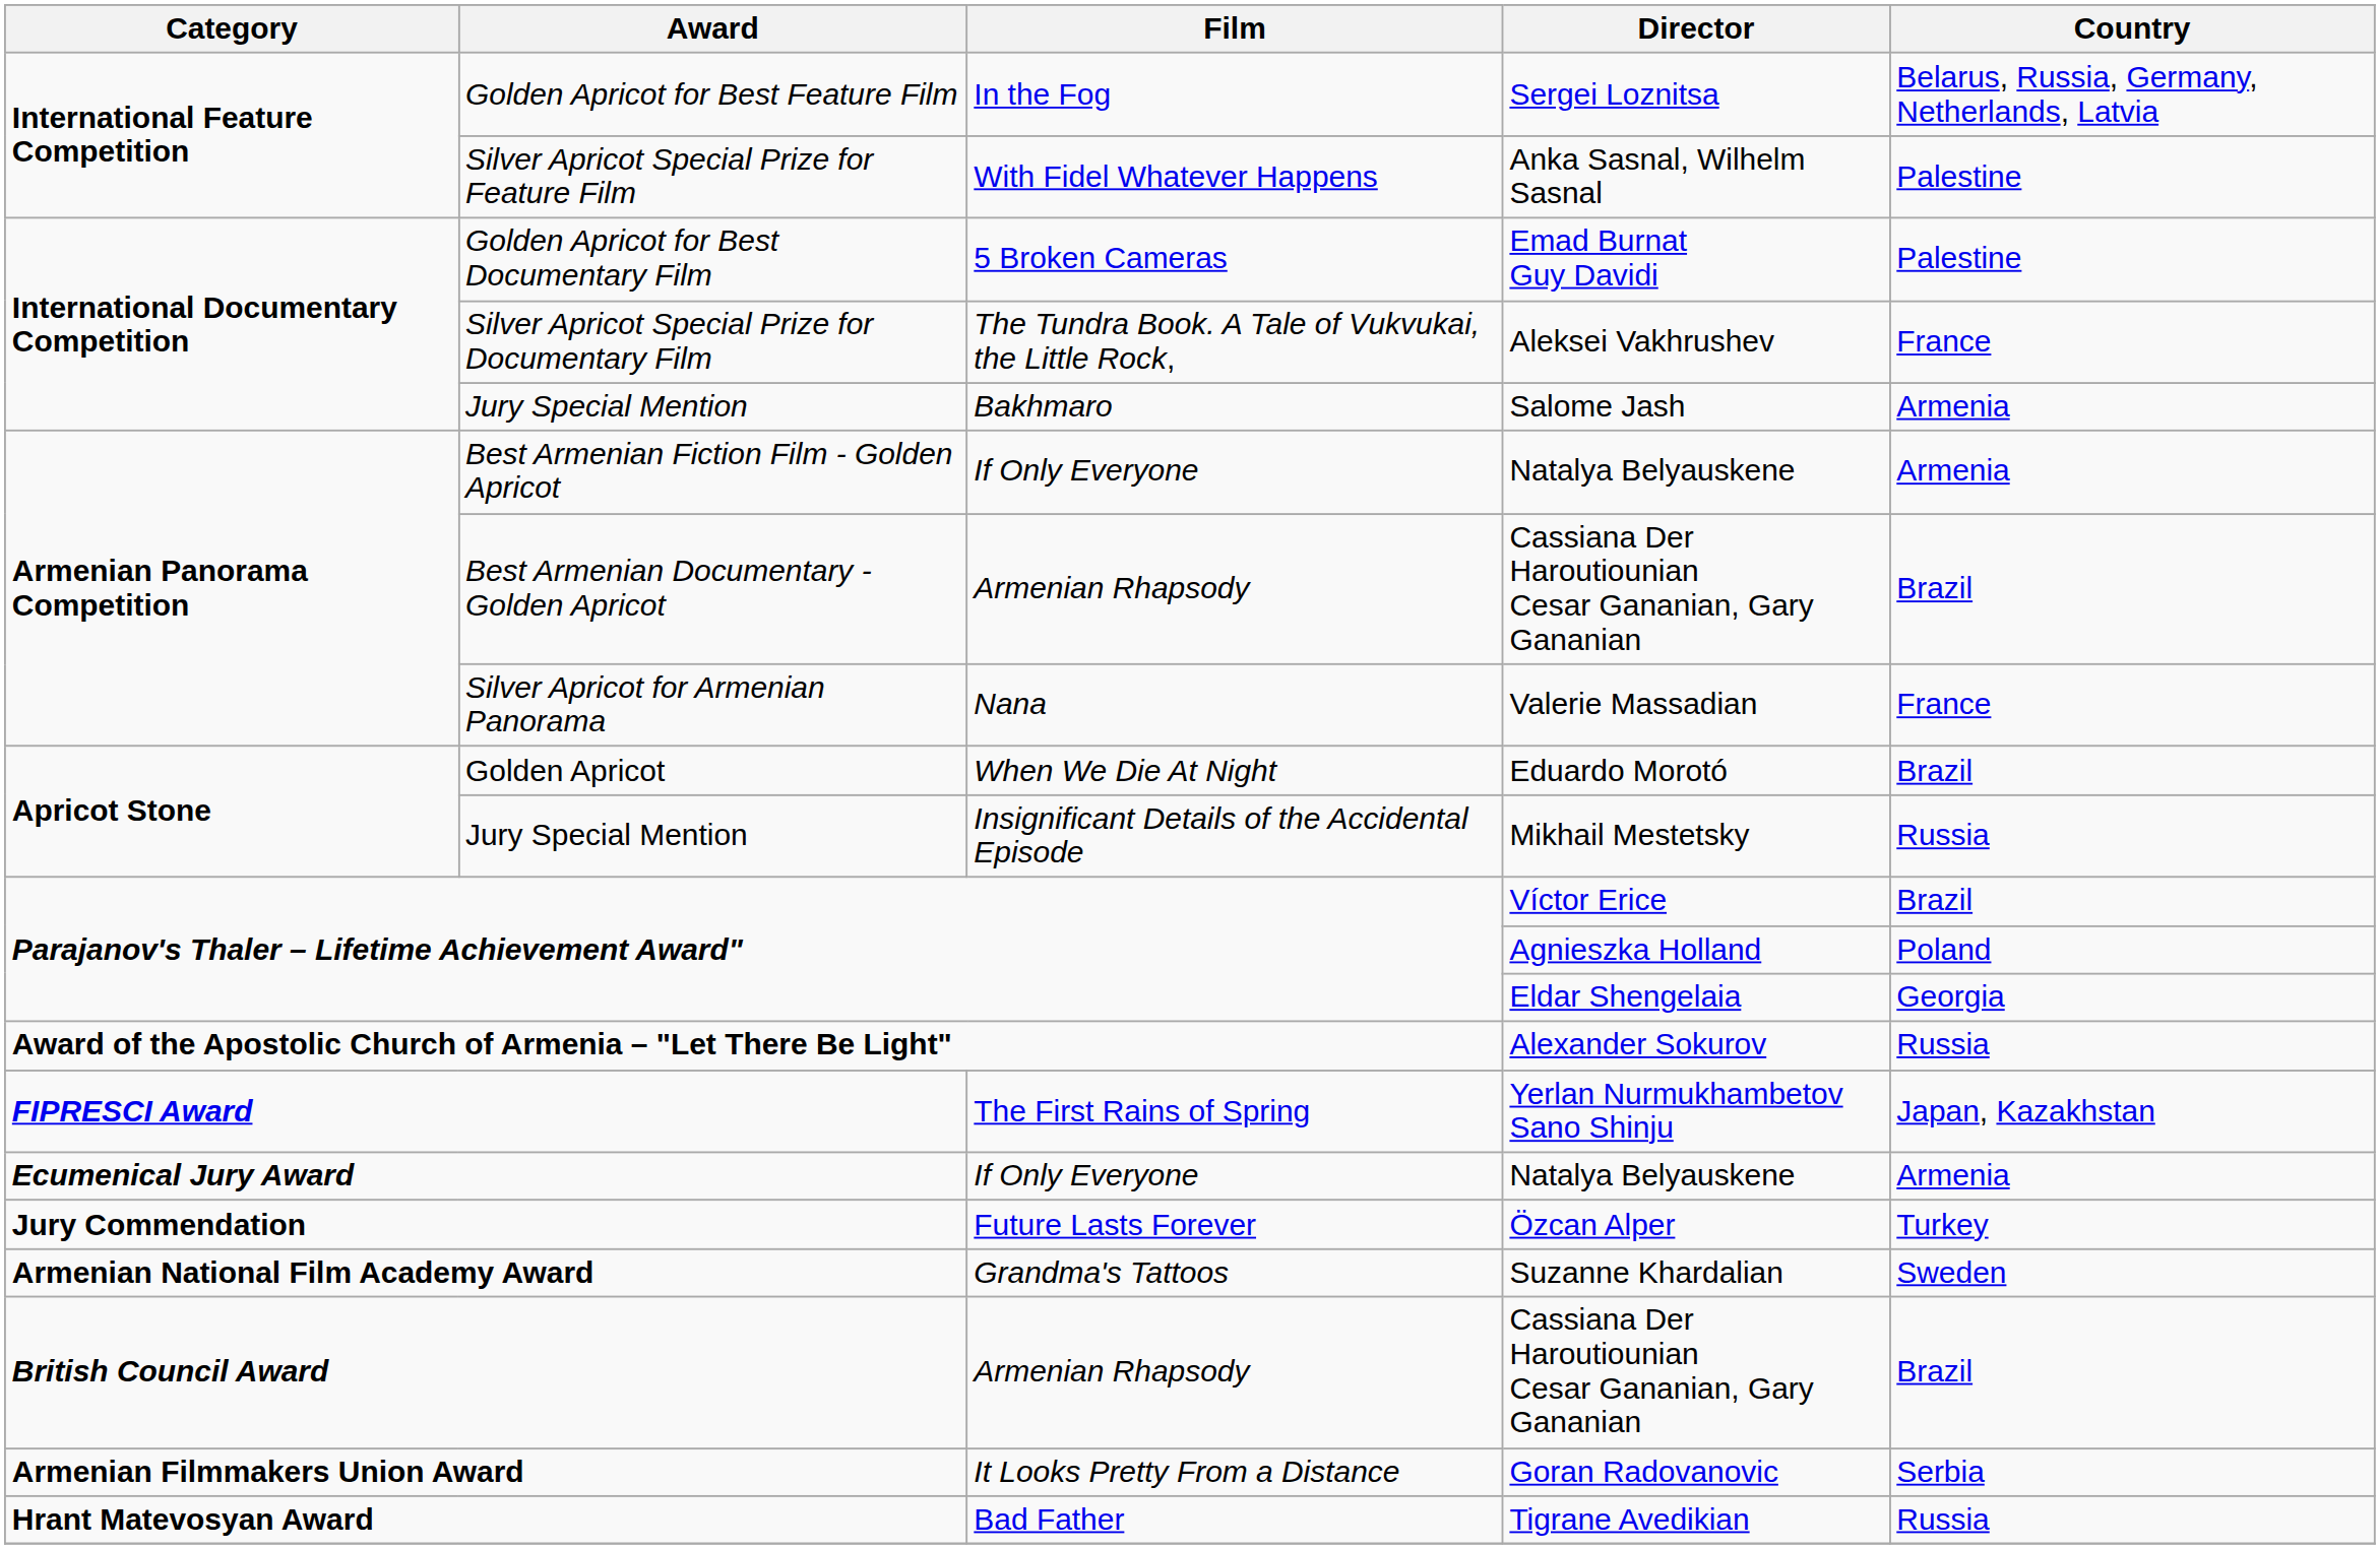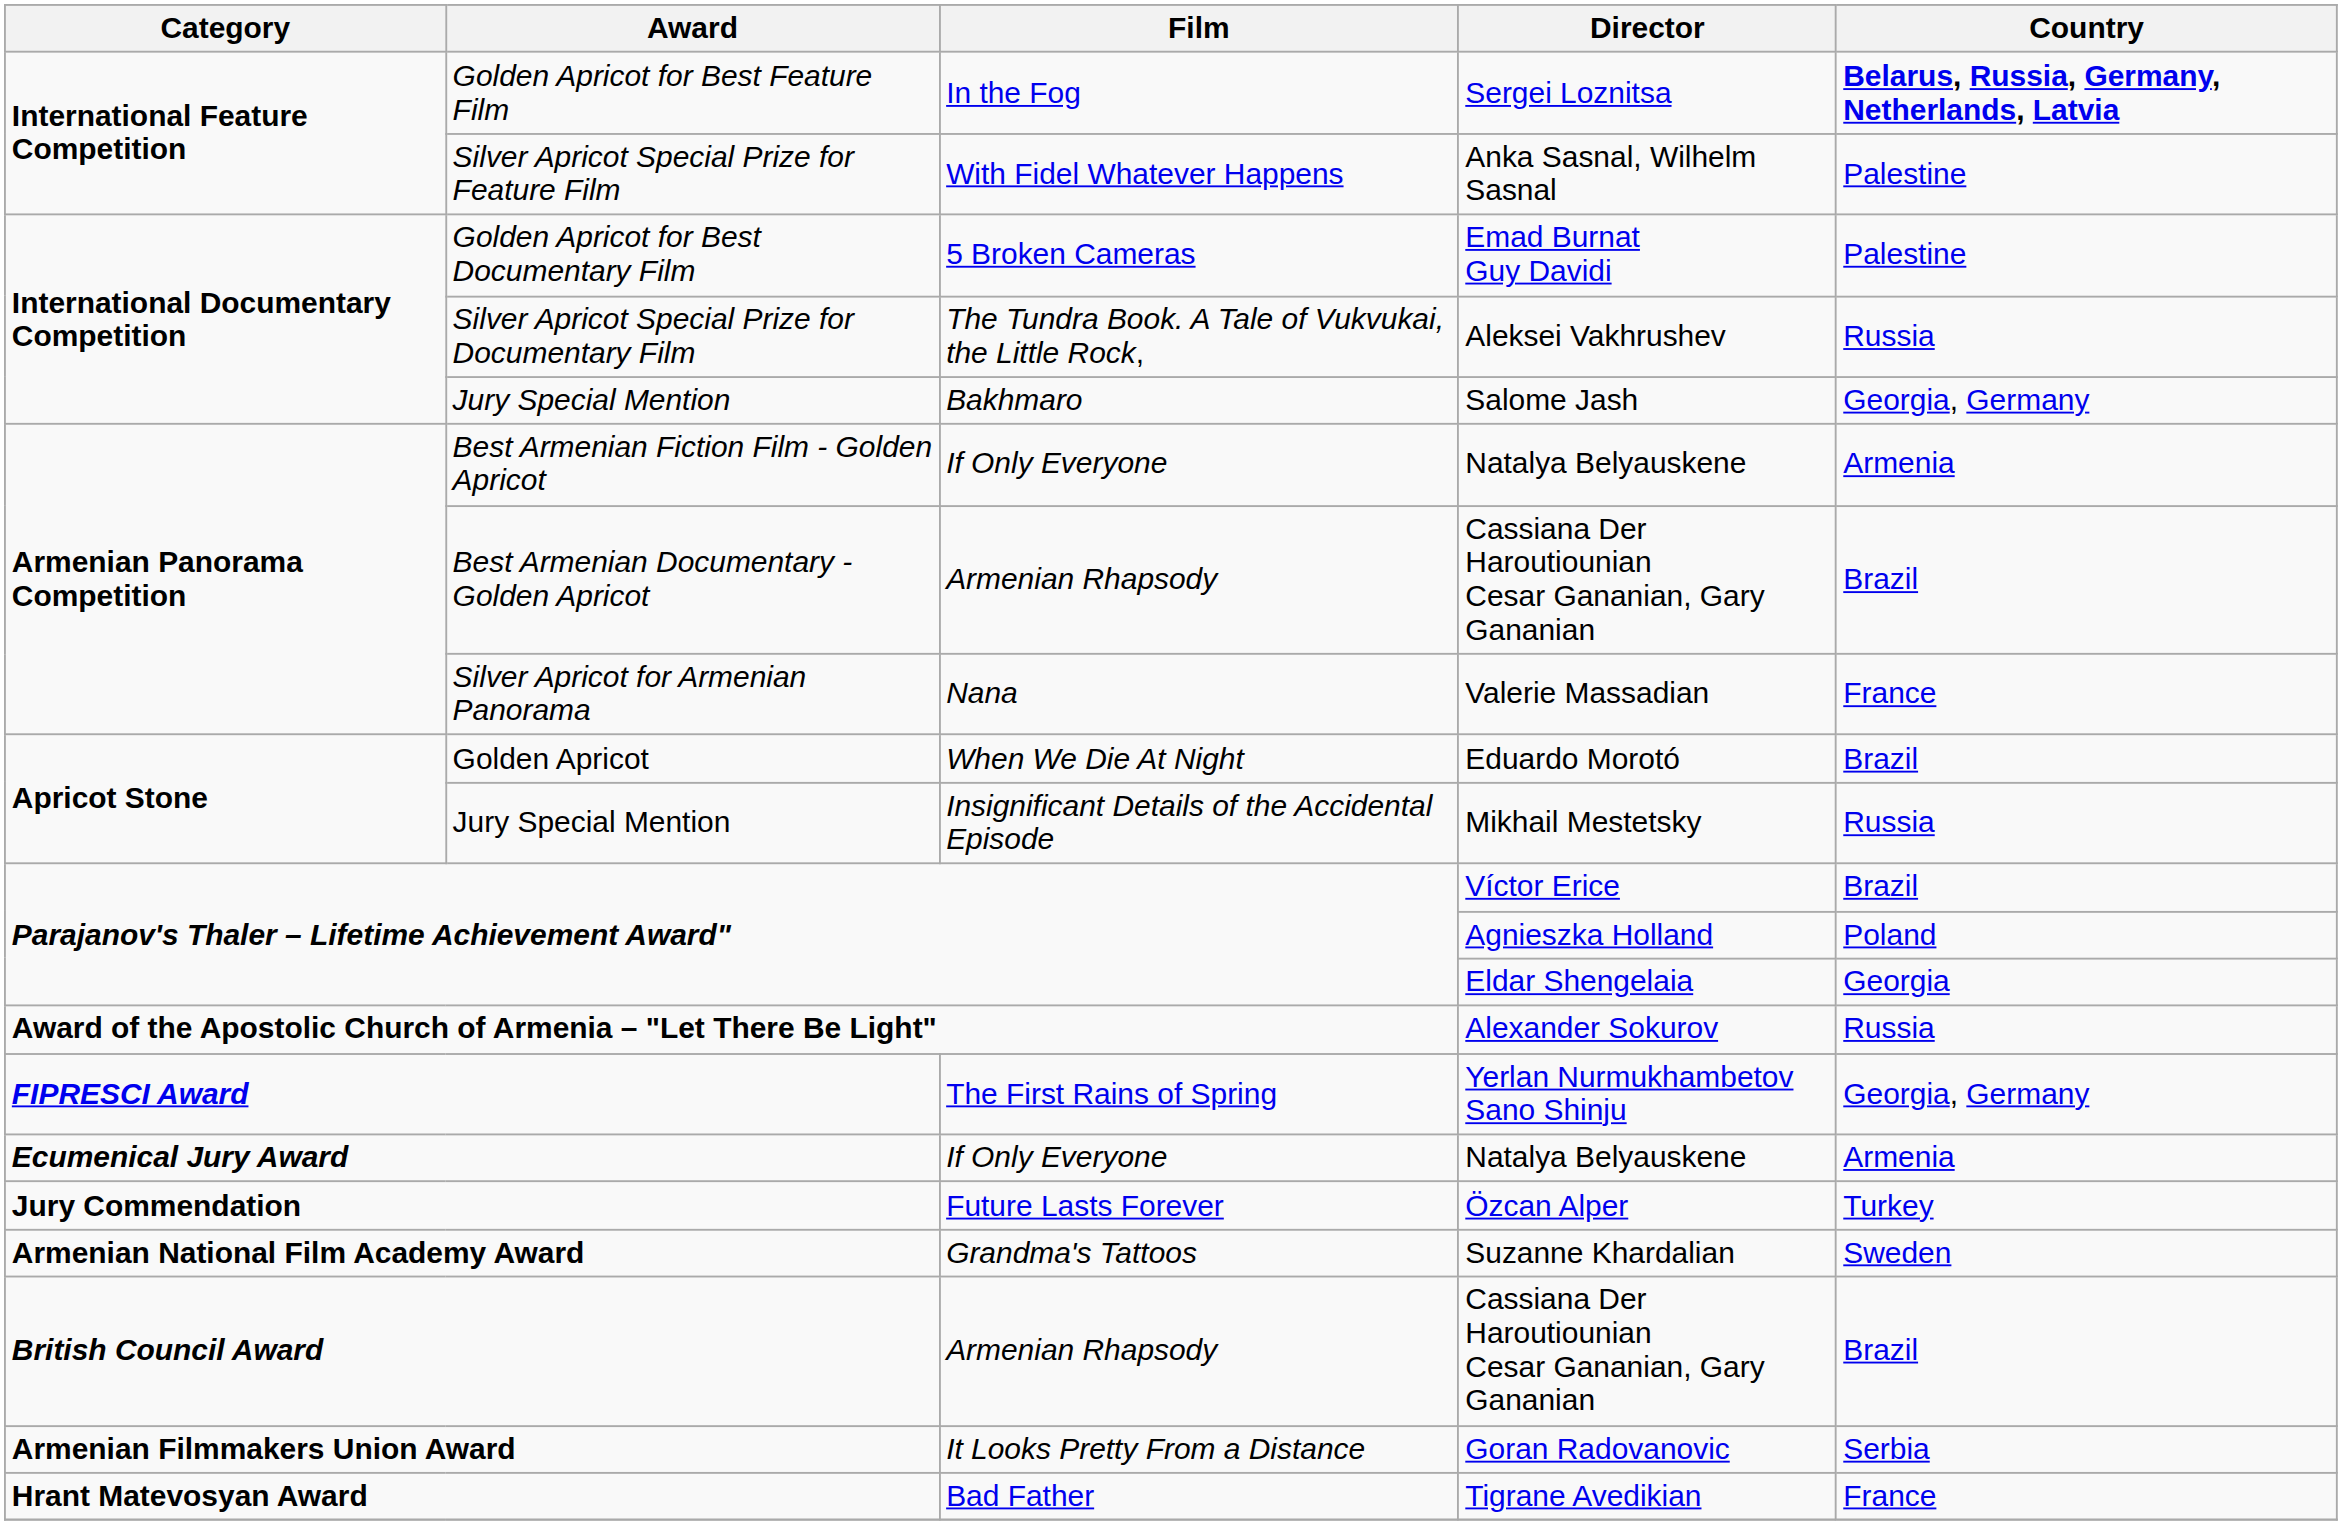 <table class="wikitable sortable">
 <tr>
 <th>Category</th>
 <th>Award</th>
 <th>Film</th>
 <th>Director</th>
 <th>Country</th>
 </tr>
 <tr>
 <td rowspan="2"><strong>International Feature Competition</strong></td>
 <td><em>Golden Apricot for Best Feature Film</em></td>
 <td><a href='#'>In the Fog</a></td>
 <td><a href='#'>Sergei Loznitsa</a></td>
-<td><a href='#'>Belarus</a>, <a href='#'>Russia</a>, <a href='#'>Germany</a>, <a href='#'>Netherlands</a>, <a href='#'>Latvia</a></td>
+<td><strong><a href='#'>Belarus</a>, <a href='#'>Russia</a>, <a href='#'>Germany</a>, <a href='#'>Netherlands</a>, <a href='#'>Latvia</a></strong></td>
 </tr>
 <tr>
 <td><em>Silver Apricot Special Prize for Feature Film</em></td>
 <td><a href='#'>With Fidel Whatever Happens</a></td>
 <td>Anka Sasnal, Wilhelm Sasnal</td>
 <td><a href='#'>Palestine</a></td>
 </tr>
 <tr>
 <td rowspan="3"><strong>International Documentary Competition</strong></td>
 <td><em>Golden Apricot for Best Documentary Film</em></td>
 <td><a href='#'>5 Broken Cameras</a></td>
 <td><a href='#'>Emad Burnat</a><br><a href='#'>Guy Davidi</a></td>
 <td><a href='#'>Palestine</a></td>
 </tr>
 <tr>
 <td><em>Silver Apricot Special Prize for Documentary Film</em></td>
 <td><em>The Tundra Book. A Tale of Vukvukai, the Little Rock</em>,</td>
 <td>Aleksei Vakhrushev</td>
-<td><a href='#'>France</a></td>
+<td><a href='#'>Russia</a></td>
 </tr>
 <tr>
 <td><em>Jury Special Mention</em></td>
 <td><em>Bakhmaro</em></td>
 <td>Salome Jash</td>
-<td> <a href='#'>Armenia</a></td>
+<td><a href='#'>Georgia</a>,  <a href='#'>Germany</a></td>
 </tr>
 <tr>
 <td rowspan="3"><strong>Armenian Panorama Competition</strong></td>
 <td><em>Best Armenian Fiction Film - Golden Apricot</em></td>
 <td><em>If Only Everyone</em></td>
 <td>Natalya Belyauskene</td>
 <td> <a href='#'>Armenia</a></td>
 </tr>
 <tr>
 <td><em>Best Armenian Documentary - Golden Apricot</em></td>
 <td><em>Armenian Rhapsody</em></td>
 <td>Cassiana Der Haroutiounian<br>Cesar Gananian, Gary Gananian</td>
 <td><a href='#'>Brazil</a></td>
 </tr>
 <tr>
 <td><em>Silver Apricot for Armenian Panorama</em></td>
 <td><em>Nana</em></td>
 <td>Valerie Massadian</td>
 <td><a href='#'>France</a></td>
 </tr>
 <tr>
 <td rowspan="2"><strong>Apricot Stone</strong></td>
 <td>Golden Apricot</td>
 <td><em>When We Die At Night</em></td>
 <td>Eduardo Morotó</td>
 <td><a href='#'>Brazil</a></td>
 </tr>
 <tr>
 <td>Jury Special Mention</td>
 <td><em>Insignificant Details of the Accidental Episode</em></td>
 <td>Mikhail Mestetsky</td>
 <td> <a href='#'>Russia</a></td>
 </tr>
 <tr>
 <td colspan="3" rowspan="3"><strong><em>Parajanov's Thaler – Lifetime Achievement Award"</em></strong></td>
 <td><a href='#'>Víctor Erice</a></td>
 <td><a href='#'>Brazil</a></td>
 </tr>
 <tr>
 <td><a href='#'>Agnieszka Holland</a></td>
 <td><a href='#'>Poland</a></td>
 </tr>
 <tr>
 <td><a href='#'>Eldar Shengelaia</a></td>
 <td><a href='#'>Georgia</a></td>
 </tr>
 <tr>
 <td colspan="3"><strong>Award of the Apostolic Church of Armenia – "Let There Be Light"</strong></td>
 <td><a href='#'>Alexander Sokurov</a></td>
 <td> <a href='#'>Russia</a></td>
 </tr>
 <tr>
 <td colspan="2"><strong><em><a href='#'>FIPRESCI Award</a></em></strong></td>
 <td><a href='#'>The First Rains of Spring</a></td>
 <td><a href='#'>Yerlan Nurmukhambetov</a><br><a href='#'>Sano Shinju</a></td>
-<td><a href='#'>Japan</a>, <a href='#'>Kazakhstan</a></td>
+<td><a href='#'>Georgia</a>,  <a href='#'>Germany</a></td>
 </tr>
 <tr>
 <td colspan="2"><strong><em>Ecumenical Jury Award</em></strong></td>
 <td><em>If Only Everyone</em></td>
 <td>Natalya Belyauskene</td>
 <td> <a href='#'>Armenia</a></td>
 </tr>
 <tr>
 <td colspan="2"><strong>Jury Commendation</strong></td>
 <td><a href='#'>Future Lasts Forever</a></td>
 <td><a href='#'>Özcan Alper</a></td>
 <td><a href='#'>Turkey</a></td>
 </tr>
 <tr>
 <td colspan="2"><strong>Armenian National Film Academy Award</strong></td>
 <td><em>Grandma's Tattoos</em></td>
 <td>Suzanne Khardalian</td>
 <td><a href='#'>Sweden</a></td>
 </tr>
 <tr>
 <td colspan="2"><strong><em>British Council Award</em></strong></td>
 <td><em>Armenian Rhapsody</em></td>
 <td>Cassiana Der Haroutiounian<br>Cesar Gananian, Gary Gananian</td>
 <td><a href='#'>Brazil</a></td>
 </tr>
 <tr>
 <td colspan="2"><strong>Armenian Filmmakers Union Award</strong></td>
 <td><em>It Looks Pretty From a Distance</em></td>
 <td><a href='#'>Goran Radovanovic</a></td>
 <td><a href='#'>Serbia</a></td>
 </tr>
 <tr>
 <td colspan="2"><strong>Hrant Matevosyan Award</strong></td>
 <td><a href='#'>Bad Father</a></td>
 <td><a href='#'>Tigrane Avedikian</a></td>
-<td><a href='#'>Russia</a></td>
+<td><a href='#'>France</a></td>
 </tr>
 <tr>
 </tr>
 </table>
